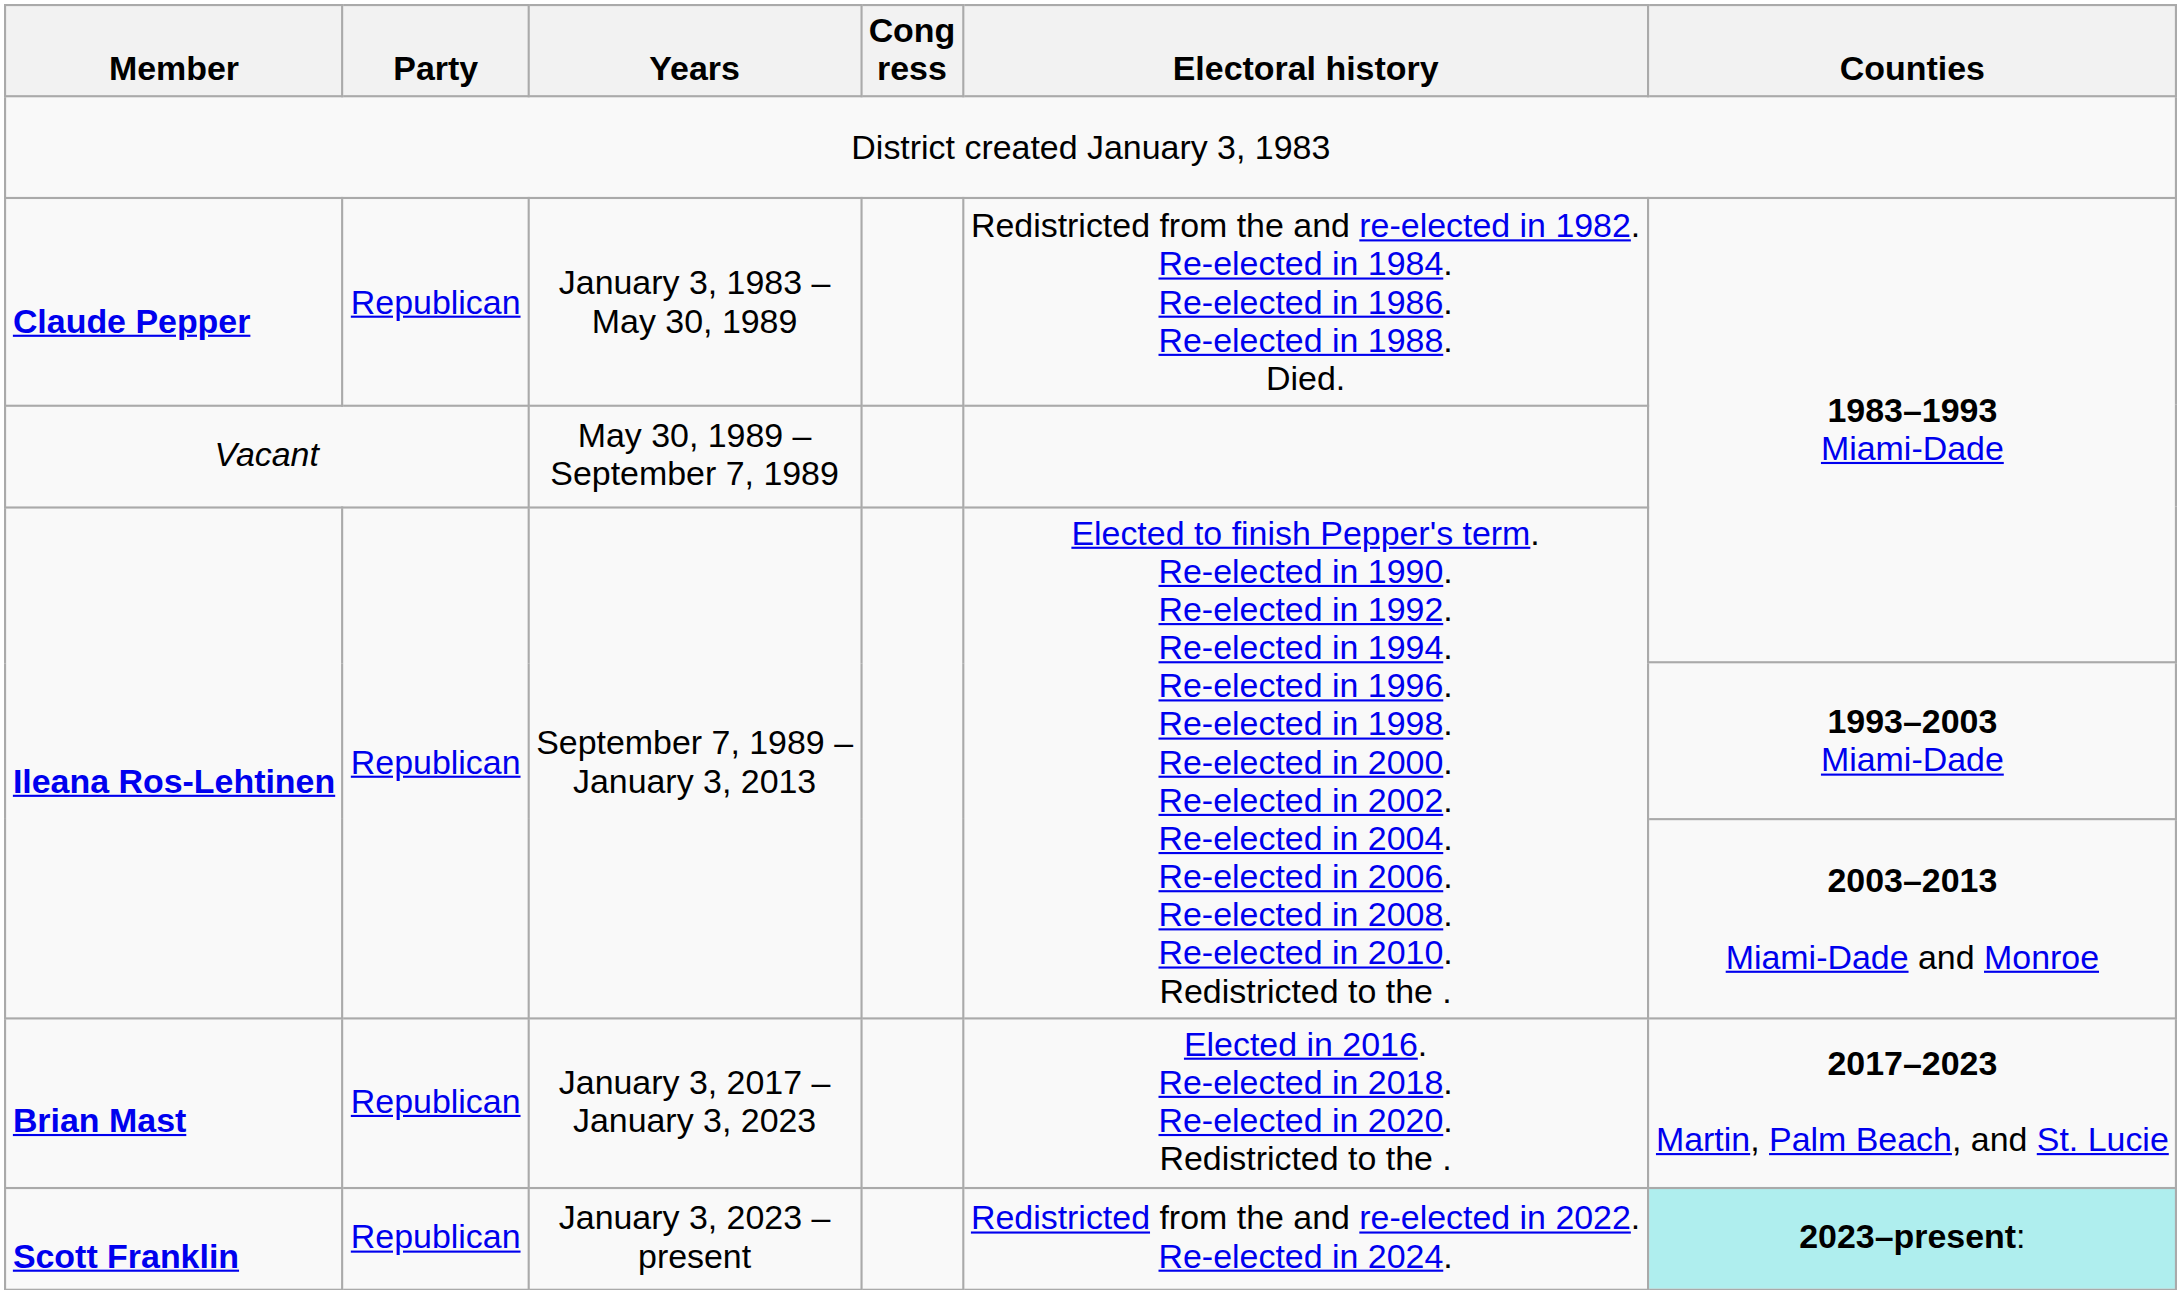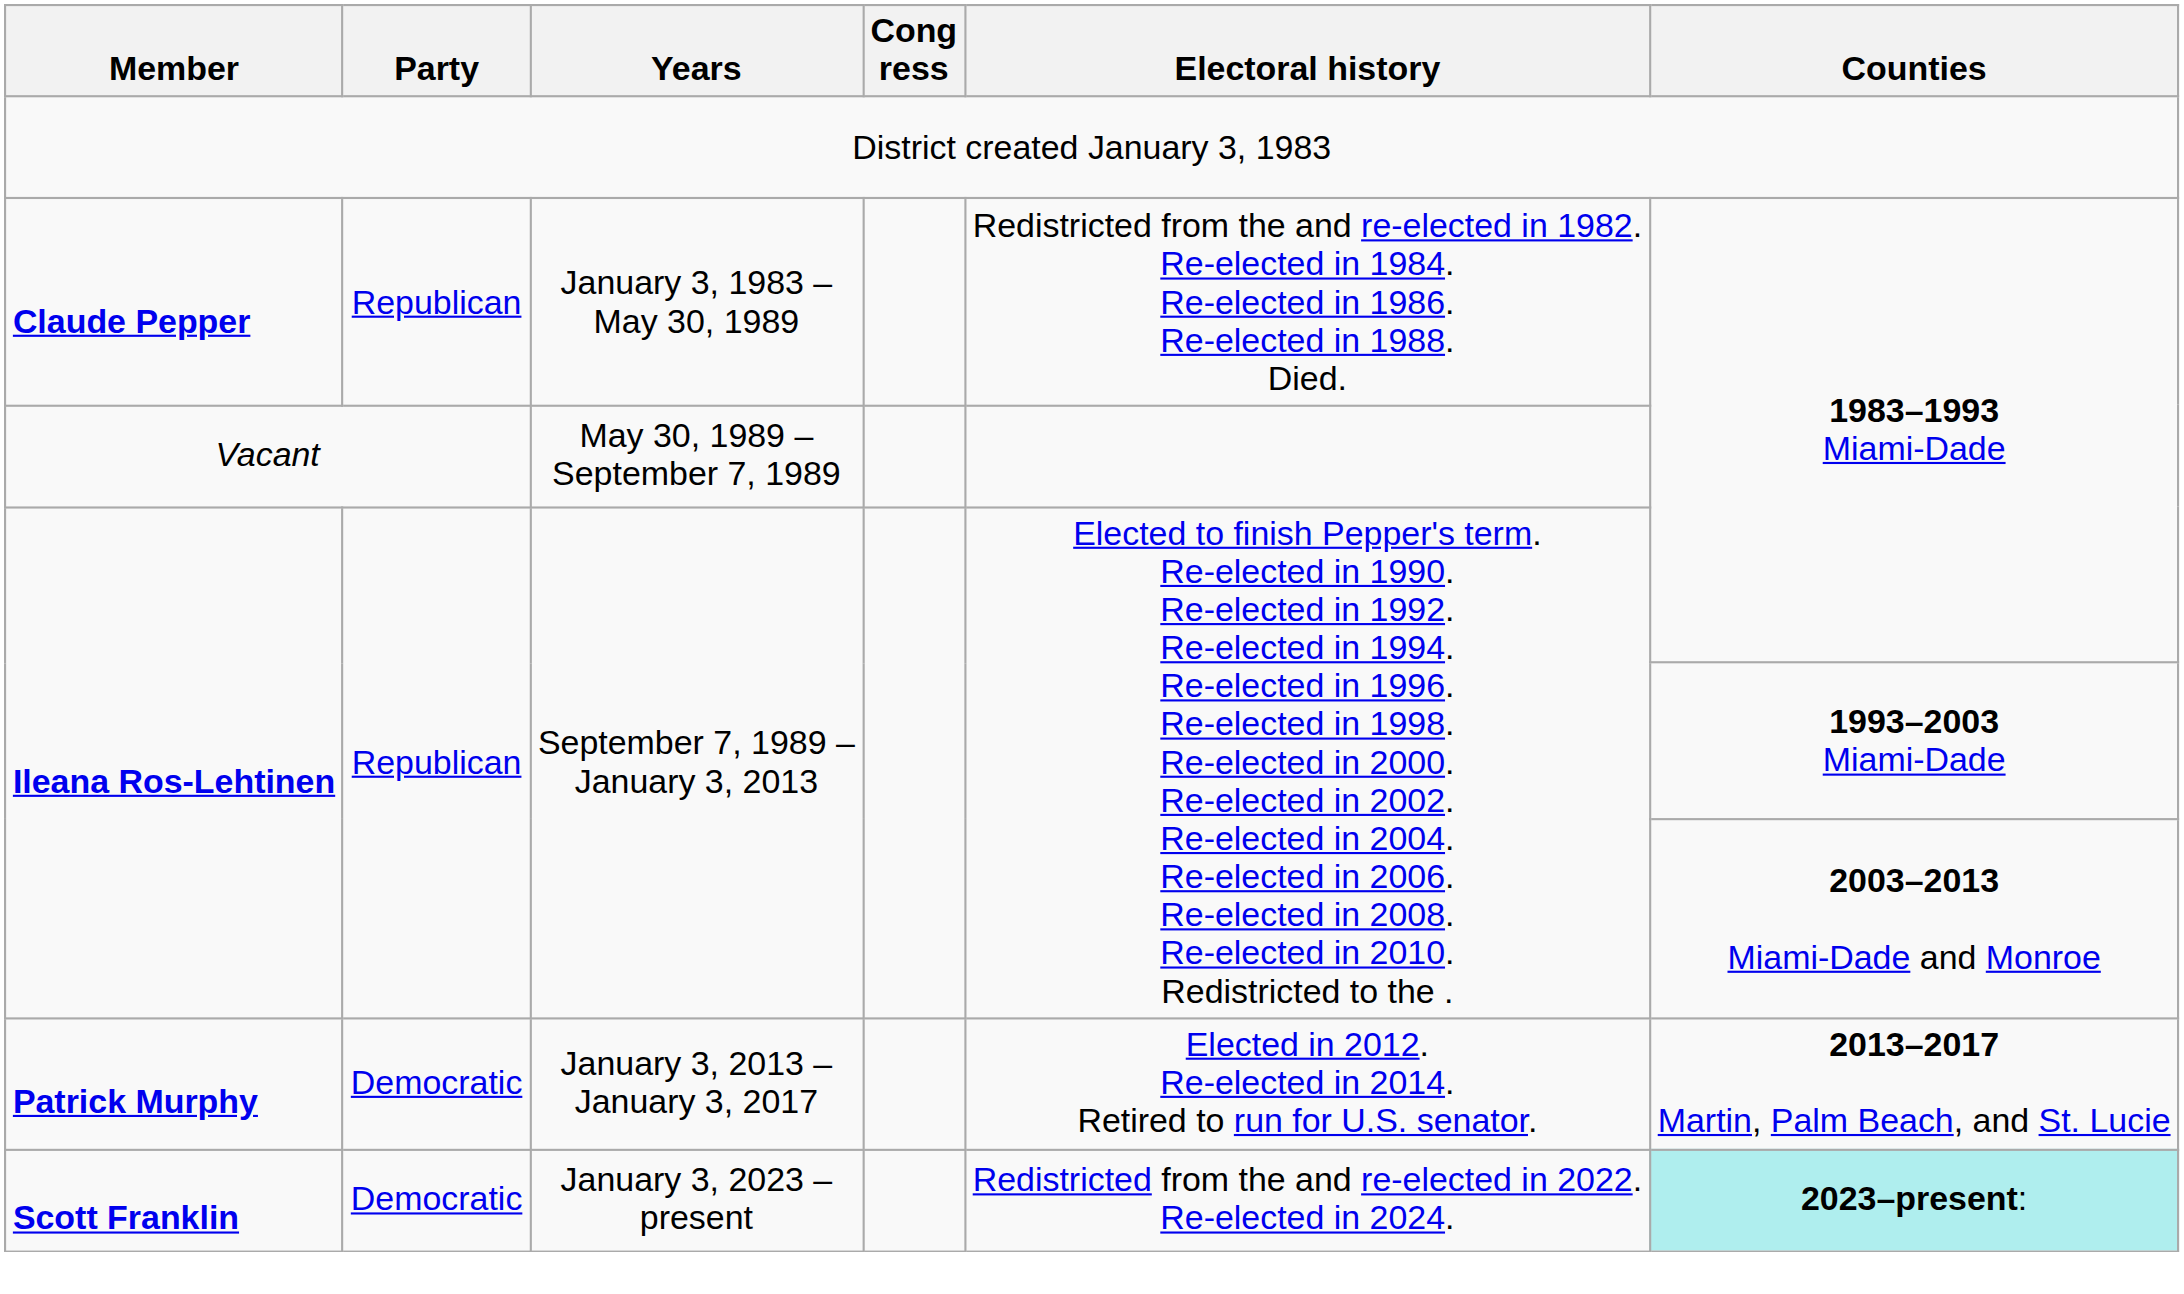 <table class=wikitable style="text-align:center">
 <tr valign=bottom>
 <th>Member</th>
 <th>Party</th>
 <th>Years</th>
 <th>Cong<br>ress</th>
 <th>Electoral history</th>
 <th>Counties</th>
 </tr>
 <tr style="height:3em">
 <td colspan=6>District created January 3, 1983</td>
 </tr>
 <tr style="height:3em">
 <td align=left><br><strong><a href='#'>Claude Pepper</a></strong><br></td>
 <td><a href='#'>Republican</a></td>
 <td nowrap>January 3, 1983 –<br>May 30, 1989</td>
 <td></td>
 <td>Redistricted from the  and <a href='#'>re-elected in 1982</a>.<br><a href='#'>Re-elected in 1984</a>.<br><a href='#'>Re-elected in 1986</a>.<br><a href='#'>Re-elected in 1988</a>.<br>Died.</td>
 <td rowspan=3><strong>1983–1993</strong><br><a href='#'>Miami-Dade</a></td>
 </tr>
 <tr style="height:3em">
 <td colspan=2><em>Vacant</em></td>
 <td nowrap>May 30, 1989 –<br>September 7, 1989</td>
 <td></td>
 </tr>
 <tr style="height:3em">
 <td rowspan=3 align=left><br><strong><a href='#'>Ileana Ros-Lehtinen</a></strong><br></td>
 <td rowspan=3 ><a href='#'>Republican</a></td>
 <td rowspan=3 nowrap>September 7, 1989 –<br>January 3, 2013</td>
 <td rowspan=3></td>
 <td rowspan=3><a href='#'>Elected to finish Pepper's term</a>.<br><a href='#'>Re-elected in 1990</a>.<br><a href='#'>Re-elected in 1992</a>.<br><a href='#'>Re-elected in 1994</a>.<br><a href='#'>Re-elected in 1996</a>.<br><a href='#'>Re-elected in 1998</a>.<br><a href='#'>Re-elected in 2000</a>.<br><a href='#'>Re-elected in 2002</a>.<br><a href='#'>Re-elected in 2004</a>.<br><a href='#'>Re-elected in 2006</a>.<br><a href='#'>Re-elected in 2008</a>.<br><a href='#'>Re-elected in 2010</a>.<br>Redistricted to the .</td>
 </tr>
 <tr style="height:3em">
 <td><strong>1993–2003</strong><br><a href='#'>Miami-Dade</a></td>
 </tr>
 <tr style="height:3em">
 <td><strong>2003–2013</strong><br><br><a href='#'>Miami-Dade</a> and <a href='#'>Monroe</a></td>
 </tr>
 <tr style="height:3em">
-<td align=left><br><strong><a href='#'>Brian Mast</a></strong><br></td>
-<td><a href='#'>Republican</a></td>
-<td nowrap>January 3, 2017 –<br>January 3, 2023</td>
+<td align=left><br><strong><a href='#'>Patrick Murphy</a></strong><br></td>
+<td><a href='#'>Democratic</a></td>
+<td nowrap>January 3, 2013 –<br>January 3, 2017</td>
 <td></td>
-<td><a href='#'>Elected in 2016</a>.<br><a href='#'>Re-elected in 2018</a>.<br><a href='#'>Re-elected in 2020</a>.<br>Redistricted to the .</td>
-<td><strong>2017–2023</strong><br><br><a href='#'>Martin</a>, <a href='#'>Palm Beach</a>, and <a href='#'>St. Lucie</a></td>
+<td><a href='#'>Elected in 2012</a>.<br><a href='#'>Re-elected in 2014</a>.<br>Retired to <a href='#'>run for U.S. senator</a>.</td>
+<td><strong>2013–2017</strong><br><br><a href='#'>Martin</a>, <a href='#'>Palm Beach</a>, and <a href='#'>St. Lucie</a></td>
 </tr>
 <tr style="height:3em">
 <td align=left><br><strong><a href='#'>Scott Franklin</a></strong><br></td>
-<td><a href='#'>Republican</a></td>
+<td><a href='#'>Democratic</a></td>
 <td nowrap>January 3, 2023 –<br>present</td>
 <td></td>
 <td><a href='#'>Redistricted</a> from the  and <a href='#'>re-elected in 2022</a>.<br><a href='#'>Re-elected in 2024</a>.</td>
 <td style="background: paleturquoise;"><strong>2023–present</strong>:<br></td>
 </tr>
 </table>
